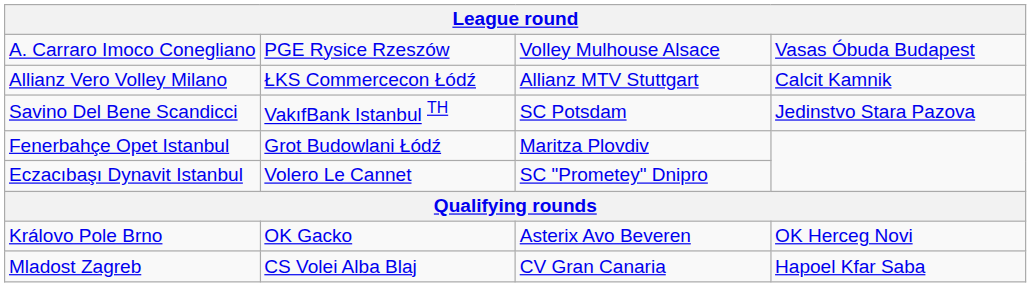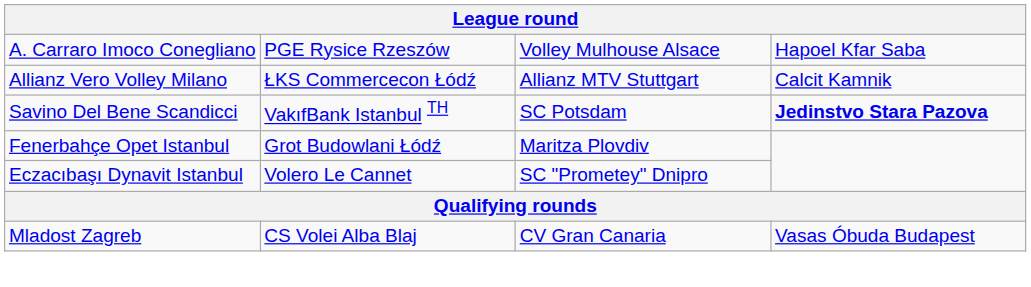 <table class="wikitable" style="table-layout:fixed">
 <tr>
 <th colspan="4"><a href='#'>League round</a></th>
 </tr>
 <tr>
 <td style="width:25%;"> <a href='#'>A. Carraro Imoco Conegliano</a> </td>
 <td style="width:25%;"> <a href='#'>PGE Rysice Rzeszów</a>  </td>
 <td style="width:25%;"> <a href='#'>Volley Mulhouse Alsace</a> </td>
-<td style="width:25%;"> <a href='#'>Vasas Óbuda Budapest</a> </td>
+<td style="width:25%;"> <a href='#'>Hapoel Kfar Saba</a> </td>
 </tr>
 <tr>
 <td style="width:25%;"> <a href='#'>Allianz Vero Volley Milano</a> </td>
 <td style="width:25%;"> <a href='#'>ŁKS Commercecon Łódź</a> </td>
 <td style="width:25%;"> <a href='#'>Allianz MTV Stuttgart</a> </td>
 <td style="width:25%;"> <a href='#'>Calcit Kamnik</a> </td>
 </tr>
 <tr>
 <td style="width:25%;"> <a href='#'>Savino Del Bene Scandicci</a> </td>
 <td style="width:25%;"> <a href='#'>VakıfBank Istanbul</a> <sup><a href='#'>TH</a></sup></td>
 <td style="width:25%;"> <a href='#'>SC Potsdam</a> </td>
-<td style="width:25%;"> <a href='#'>Jedinstvo Stara Pazova</a> </td>
+<td style="width:25%;"><strong> <a href='#'>Jedinstvo Stara Pazova</a> </strong></td>
 </tr>
 <tr>
 <td style="width:25%;"> <a href='#'>Fenerbahçe Opet Istanbul</a> </td>
 <td style="width:25%;"> <a href='#'>Grot Budowlani Łódź</a> </td>
 <td style="width:25%;"> <a href='#'>Maritza Plovdiv</a> </td>
 <td rowspan=2></td>
 </tr>
 <tr>
 <td style="width:25%;"> <a href='#'>Eczacıbaşı Dynavit Istanbul</a> </td>
 <td style="width:25%;"> <a href='#'>Volero Le Cannet</a> </td>
 <td style="width:25%;"> <a href='#'>SC "Prometey" Dnipro</a> </td>
 </tr>
 <tr>
 <th colspan="4"><a href='#'>Qualifying rounds</a></th>
 </tr>
 <tr>
-<td style="width:25%;"> <a href='#'>Královo Pole Brno</a> </td>
-<td style="width:25%;"> <a href='#'>OK Gacko</a> </td>
-<td style="width:25%;"> <a href='#'>Asterix Avo Beveren</a> </td>
-<td style="width:25%;"> <a href='#'>OK Herceg Novi</a> </td>
-</tr>
-<tr>
 <td style="width:25%;"> <a href='#'>Mladost Zagreb</a> </td>
 <td style="width:25%;"> <a href='#'>CS Volei Alba Blaj</a> </td>
 <td style="width:25%;"> <a href='#'>CV Gran Canaria</a> </td>
-<td style="width:25%;"> <a href='#'>Hapoel Kfar Saba</a> </td>
+<td style="width:25%;"> <a href='#'>Vasas Óbuda Budapest</a> </td>
 </tr>
 </table>
